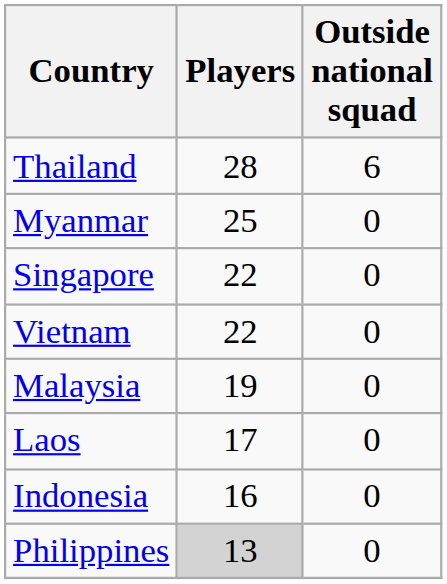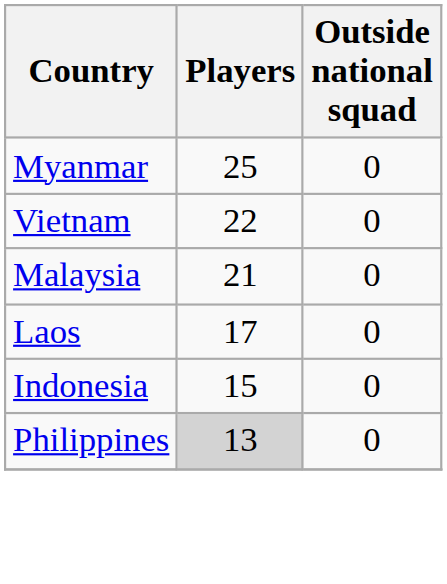 <table class="wikitable sortable">
 <tr>
 <th>Country</th>
 <th>Players</th>
 <th>Outside<br>national<br>squad</th>
 </tr>
 <tr>
-<td> <a href='#'>Thailand</a></td>
-<td style="text-align:center">28</td>
-<td style="text-align:center">6</td>
-</tr>
-<tr>
 <td> <a href='#'>Myanmar</a></td>
 <td style="text-align:center">25</td>
-<td style="text-align:center">0</td>
-</tr>
-<tr>
-<td> <a href='#'>Singapore</a></td>
-<td style="text-align:center">22</td>
 <td style="text-align:center">0</td>
 </tr>
 <tr>
 <td> <a href='#'>Vietnam</a></td>
 <td style="text-align:center">22</td>
 <td style="text-align:center">0</td>
 </tr>
 <tr>
 <td> <a href='#'>Malaysia</a></td>
-<td style="text-align:center">19</td>
+<td style="text-align:center">21</td>
 <td style="text-align:center">0</td>
 </tr>
 <tr>
 <td> <a href='#'>Laos</a></td>
 <td style="text-align:center">17</td>
 <td style="text-align:center">0</td>
 </tr>
 <tr>
 <td> <a href='#'>Indonesia</a></td>
-<td style="text-align:center">16</td>
+<td style="text-align:center">15</td>
 <td style="text-align:center">0</td>
 </tr>
 <tr>
 <td> <a href='#'>Philippines</a></td>
 <td style="background: lightgrey; text-align:center">13</td>
 <td style="text-align:center">0</td>
 </tr>
 <tr>
 </tr>
 </table>
